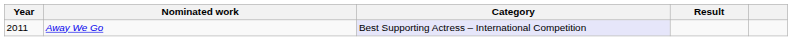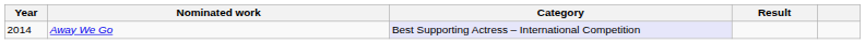 <table class="wikitable" style="width:100%;">
 <tr>
 <th style="width:5%;">Year</th>
 <th style="width:40%;">Nominated work</th>
 <th style="width:40%;">Category</th>
 <th style="width:10%;">Result</th>
 <th style="width:5%;"></th>
 </tr>
 <tr>
-<td>2011</td>
+<td>2014</td>
 <td><em><a href='#'>Away We Go</a></em></td>
 <td style="background: lavender;">Best Supporting Actress – International Competition</td>
 <td></td>
 <td style="text-align:center;"></td>
 </tr>
 </table>
